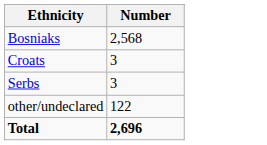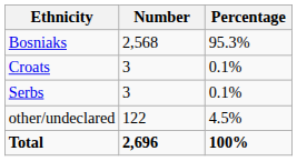 <table class="wikitable">
 <tr>
 <th width="100px">Ethnicity</th>
 <th width="80px">Number</th>
+<th width="80px">Percentage</th>
 </tr>
 <tr>
 <td><a href='#'>Bosniaks</a></td>
 <td>2,568</td>
+<td>95.3%</td>
 </tr>
 <tr>
 <td><a href='#'>Croats</a></td>
 <td>3</td>
+<td>0.1%</td>
 </tr>
 <tr>
 <td><a href='#'>Serbs</a></td>
 <td>3</td>
+<td>0.1%</td>
 </tr>
 <tr>
 <td>other/undeclared</td>
 <td>122</td>
+<td>4.5%</td>
 </tr>
 <tr>
 <td><strong>Total</strong></td>
 <td><strong>2,696</strong></td>
+<td><strong>100%</strong></td>
 </tr>
 </table>
